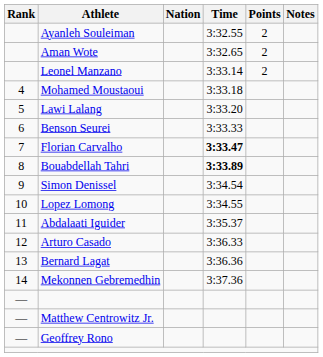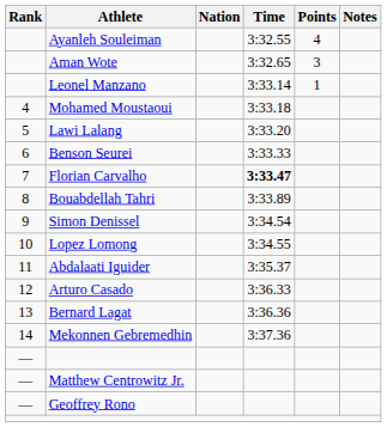 <table class="wikitable mw-datatable sortable" style="text-align:center;">
 <tr>
 <th>Rank</th>
 <th>Athlete</th>
 <th>Nation</th>
 <th>Time</th>
 <th>Points</th>
 <th>Notes</th>
 </tr>
 <tr>
 <td></td>
 <td align=left><a href='#'>Ayanleh Souleiman</a></td>
 <td align=left></td>
 <td>3:32.55</td>
-<td>2</td>
+<td>4</td>
 <td></td>
 </tr>
 <tr>
 <td></td>
 <td align=left><a href='#'>Aman Wote</a></td>
 <td align=left></td>
 <td>3:32.65</td>
-<td>2</td>
+<td>3</td>
 <td></td>
 </tr>
 <tr>
 <td></td>
 <td align=left><a href='#'>Leonel Manzano</a></td>
 <td align=left></td>
 <td>3:33.14</td>
-<td>2</td>
+<td>1</td>
 <td></td>
 </tr>
 <tr>
 <td>4</td>
 <td align=left><a href='#'>Mohamed Moustaoui</a></td>
 <td align=left></td>
 <td>3:33.18</td>
 <td></td>
 <td></td>
 </tr>
 <tr>
 <td>5</td>
 <td align=left><a href='#'>Lawi Lalang</a></td>
 <td align=left></td>
 <td>3:33.20</td>
 <td></td>
 <td></td>
 </tr>
 <tr>
 <td>6</td>
 <td align=left><a href='#'>Benson Seurei</a></td>
 <td align=left></td>
 <td>3:33.33</td>
 <td></td>
 <td></td>
 </tr>
 <tr>
 <td>7</td>
 <td align=left><a href='#'>Florian Carvalho</a></td>
 <td align=left></td>
 <td><strong>3:33.47</strong></td>
 <td></td>
 <td></td>
 </tr>
 <tr>
 <td>8</td>
 <td align=left><a href='#'>Bouabdellah Tahri</a></td>
 <td align=left></td>
-<td><strong>3:33.89</strong></td>
+<td>3:33.89</td>
 <td></td>
 <td></td>
 </tr>
 <tr>
 <td>9</td>
 <td align=left><a href='#'>Simon Denissel</a></td>
 <td align=left></td>
 <td>3:34.54</td>
 <td></td>
 <td></td>
 </tr>
 <tr>
 <td>10</td>
 <td align=left><a href='#'>Lopez Lomong</a></td>
 <td align=left></td>
 <td>3:34.55</td>
 <td></td>
 <td></td>
 </tr>
 <tr>
 <td>11</td>
 <td align=left><a href='#'>Abdalaati Iguider</a></td>
 <td align=left></td>
 <td>3:35.37</td>
 <td></td>
 <td></td>
 </tr>
 <tr>
 <td>12</td>
 <td align=left><a href='#'>Arturo Casado</a></td>
 <td align=left></td>
 <td>3:36.33</td>
 <td></td>
 <td></td>
 </tr>
 <tr>
 <td>13</td>
 <td align=left><a href='#'>Bernard Lagat</a></td>
 <td align=left></td>
 <td>3:36.36</td>
 <td></td>
 <td></td>
 </tr>
 <tr>
 <td>14</td>
 <td align=left><a href='#'>Mekonnen Gebremedhin</a></td>
 <td align=left></td>
 <td>3:37.36</td>
 <td></td>
 <td></td>
 </tr>
 <tr>
 <td>—</td>
 <td align=left></td>
 <td align=left></td>
 <td></td>
 <td></td>
 <td></td>
 </tr>
 <tr>
 <td>—</td>
 <td align=left><a href='#'>Matthew Centrowitz Jr.</a></td>
 <td align=left></td>
 <td></td>
 <td></td>
 <td></td>
 </tr>
 <tr>
 <td>—</td>
 <td align=left><a href='#'>Geoffrey Rono</a></td>
 <td align=left></td>
 <td></td>
 <td></td>
 <td></td>
 </tr>
 <tr class="sortbottom">
 <td colspan=6></td>
 </tr>
 </table>
